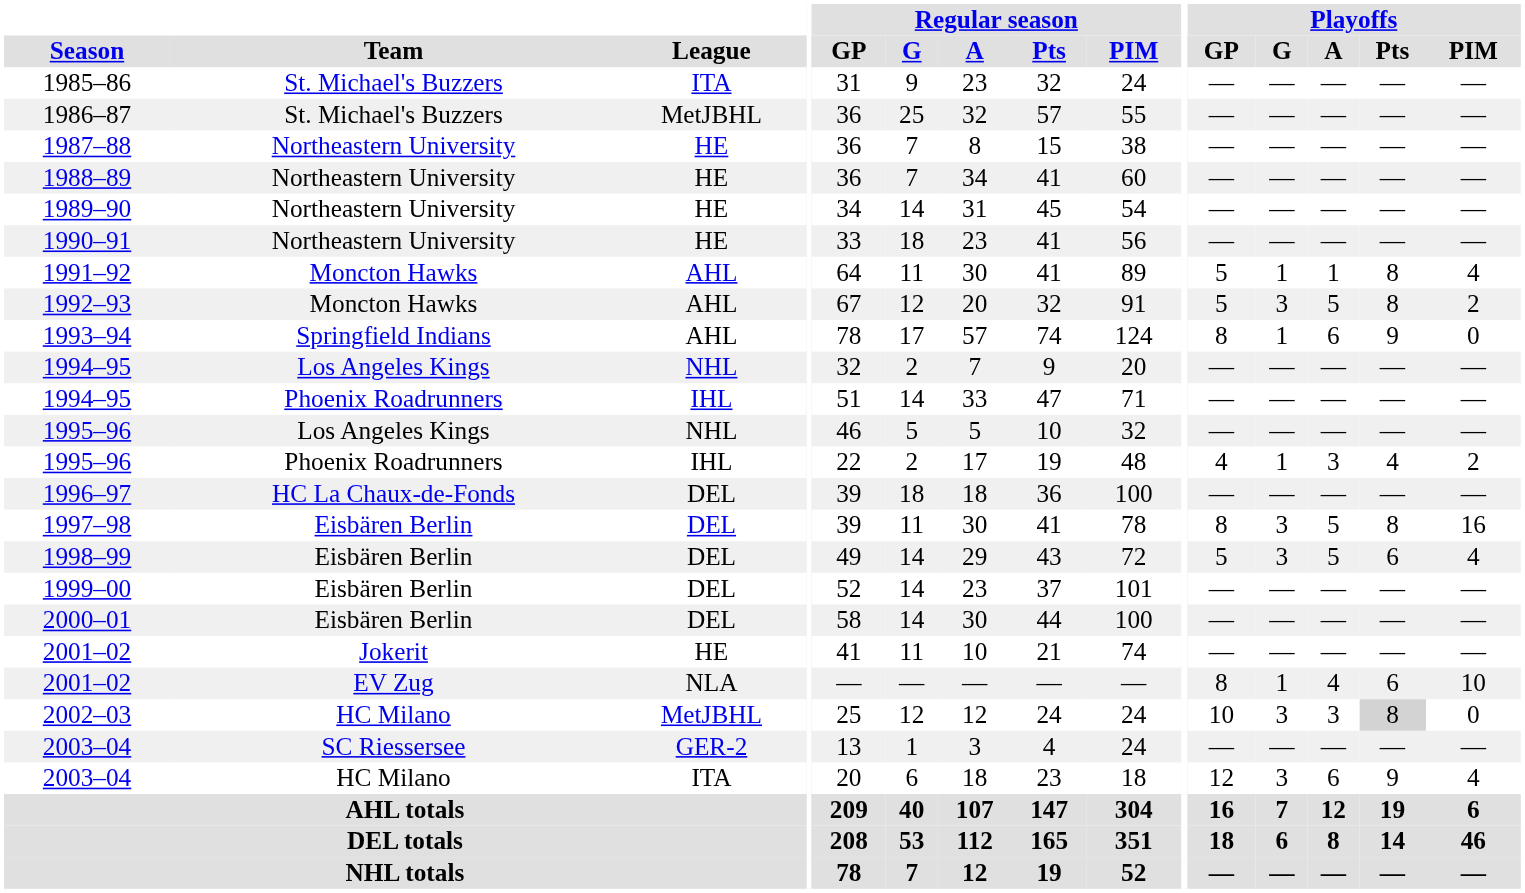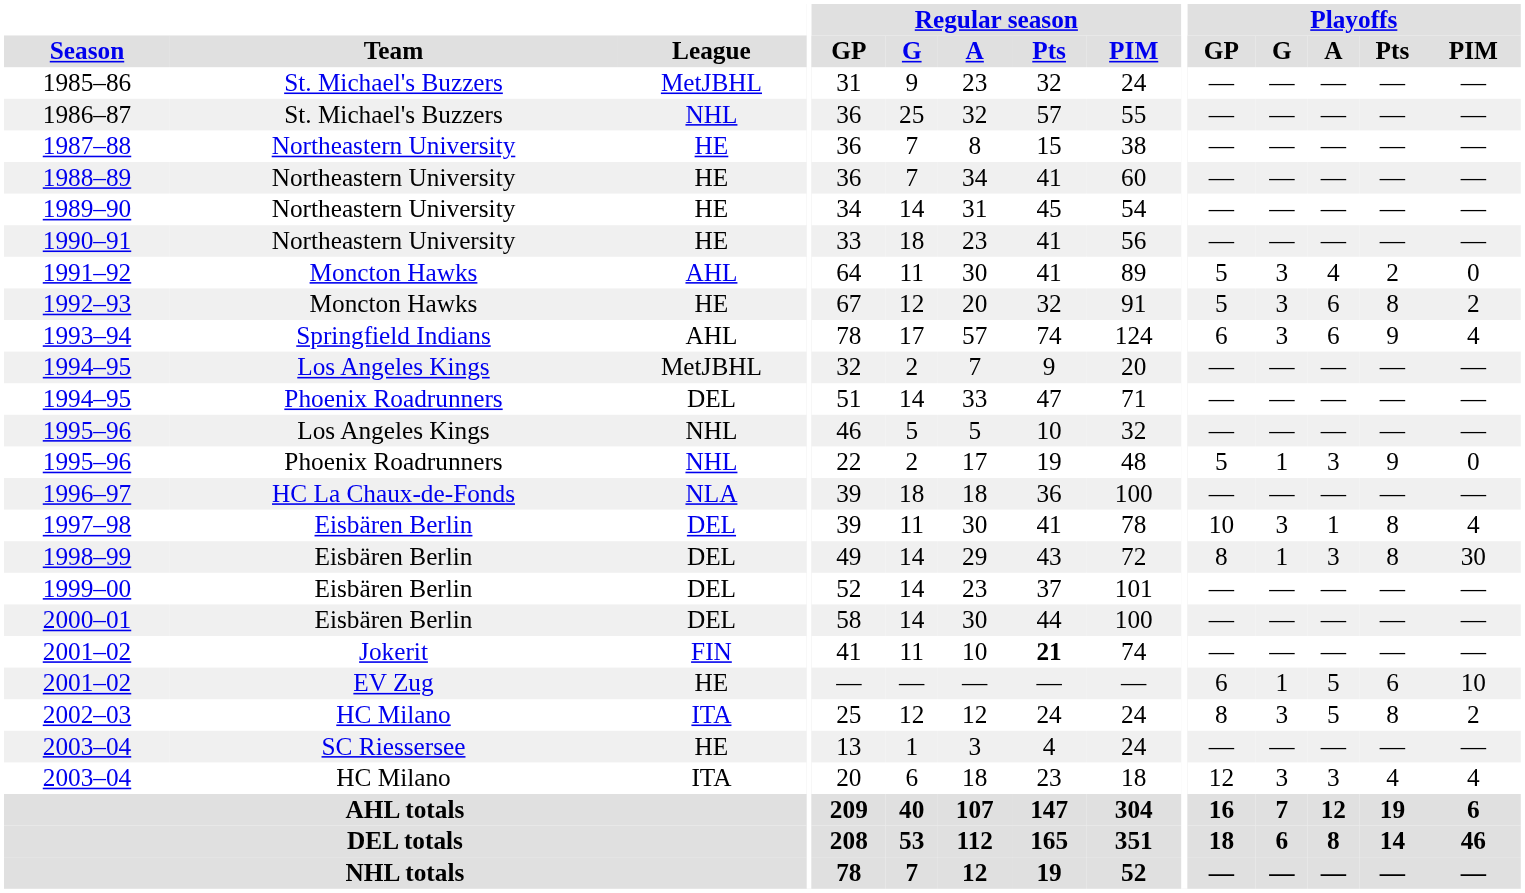 <table border="0" cellpadding="1" cellspacing="0" style="text-align:center; width:60em">
 <tr bgcolor="#e0e0e0">
 <th colspan="3" bgcolor="#ffffff"></th>
 <th rowspan="100" bgcolor="#ffffff"></th>
 <th colspan="5"><a href='#'>Regular season</a></th>
 <th rowspan="100" bgcolor="#ffffff"></th>
 <th colspan="5"><a href='#'>Playoffs</a></th>
 </tr>
 <tr bgcolor="#e0e0e0">
 <th><a href='#'>Season</a></th>
 <th>Team</th>
 <th>League</th>
 <th>GP</th>
 <th><a href='#'>G</a></th>
 <th><a href='#'>A</a></th>
 <th><a href='#'>Pts</a></th>
 <th><a href='#'>PIM</a></th>
 <th>GP</th>
 <th>G</th>
 <th>A</th>
 <th>Pts</th>
 <th>PIM</th>
 </tr>
 <tr>
 <td>1985–86</td>
 <td><a href='#'>St. Michael's Buzzers</a></td>
-<td><a href='#'>ITA</a></td>
+<td><a href='#'>MetJBHL</a></td>
 <td>31</td>
 <td>9</td>
 <td>23</td>
 <td>32</td>
 <td>24</td>
 <td>—</td>
 <td>—</td>
 <td>—</td>
 <td>—</td>
 <td>—</td>
 </tr>
 <tr bgcolor="#f0f0f0">
 <td>1986–87</td>
 <td>St. Michael's Buzzers</td>
-<td>MetJBHL</td>
+<td><a href='#'>NHL</a></td>
 <td>36</td>
 <td>25</td>
 <td>32</td>
 <td>57</td>
 <td>55</td>
 <td>—</td>
 <td>—</td>
 <td>—</td>
 <td>—</td>
 <td>—</td>
 </tr>
 <tr>
 <td><a href='#'>1987–88</a></td>
 <td><a href='#'>Northeastern University</a></td>
 <td><a href='#'>HE</a></td>
 <td>36</td>
 <td>7</td>
 <td>8</td>
 <td>15</td>
 <td>38</td>
 <td>—</td>
 <td>—</td>
 <td>—</td>
 <td>—</td>
 <td>—</td>
 </tr>
 <tr bgcolor="#f0f0f0">
 <td><a href='#'>1988–89</a></td>
 <td>Northeastern University</td>
 <td>HE</td>
 <td>36</td>
 <td>7</td>
 <td>34</td>
 <td>41</td>
 <td>60</td>
 <td>—</td>
 <td>—</td>
 <td>—</td>
 <td>—</td>
 <td>—</td>
 </tr>
 <tr>
 <td><a href='#'>1989–90</a></td>
 <td>Northeastern University</td>
 <td>HE</td>
 <td>34</td>
 <td>14</td>
 <td>31</td>
 <td>45</td>
 <td>54</td>
 <td>—</td>
 <td>—</td>
 <td>—</td>
 <td>—</td>
 <td>—</td>
 </tr>
 <tr bgcolor="#f0f0f0">
 <td><a href='#'>1990–91</a></td>
 <td>Northeastern University</td>
 <td>HE</td>
 <td>33</td>
 <td>18</td>
 <td>23</td>
 <td>41</td>
 <td>56</td>
 <td>—</td>
 <td>—</td>
 <td>—</td>
 <td>—</td>
 <td>—</td>
 </tr>
 <tr>
 <td><a href='#'>1991–92</a></td>
 <td><a href='#'>Moncton Hawks</a></td>
 <td><a href='#'>AHL</a></td>
 <td>64</td>
 <td>11</td>
 <td>30</td>
 <td>41</td>
 <td>89</td>
 <td>5</td>
-<td>1</td>
-<td>1</td>
-<td>8</td>
+<td>3</td>
 <td>4</td>
+<td>2</td>
+<td>0</td>
 </tr>
 <tr bgcolor="#f0f0f0">
 <td><a href='#'>1992–93</a></td>
 <td>Moncton Hawks</td>
-<td>AHL</td>
+<td>HE</td>
 <td>67</td>
 <td>12</td>
 <td>20</td>
 <td>32</td>
 <td>91</td>
 <td>5</td>
 <td>3</td>
-<td>5</td>
+<td>6</td>
 <td>8</td>
 <td>2</td>
 </tr>
 <tr>
 <td><a href='#'>1993–94</a></td>
 <td><a href='#'>Springfield Indians</a></td>
 <td>AHL</td>
 <td>78</td>
 <td>17</td>
 <td>57</td>
 <td>74</td>
 <td>124</td>
-<td>8</td>
-<td>1</td>
+<td>6</td>
+<td>3</td>
 <td>6</td>
 <td>9</td>
-<td>0</td>
+<td>4</td>
 </tr>
 <tr bgcolor="#f0f0f0">
 <td><a href='#'>1994–95</a></td>
 <td><a href='#'>Los Angeles Kings</a></td>
-<td><a href='#'>NHL</a></td>
+<td>MetJBHL</td>
 <td>32</td>
 <td>2</td>
 <td>7</td>
 <td>9</td>
 <td>20</td>
 <td>—</td>
 <td>—</td>
 <td>—</td>
 <td>—</td>
 <td>—</td>
 </tr>
 <tr>
 <td><a href='#'>1994–95</a></td>
 <td><a href='#'>Phoenix Roadrunners</a></td>
-<td><a href='#'>IHL</a></td>
+<td>DEL</td>
 <td>51</td>
 <td>14</td>
 <td>33</td>
 <td>47</td>
 <td>71</td>
 <td>—</td>
 <td>—</td>
 <td>—</td>
 <td>—</td>
 <td>—</td>
 </tr>
 <tr bgcolor="#f0f0f0">
 <td><a href='#'>1995–96</a></td>
 <td>Los Angeles Kings</td>
 <td>NHL</td>
 <td>46</td>
 <td>5</td>
 <td>5</td>
 <td>10</td>
 <td>32</td>
 <td>—</td>
 <td>—</td>
 <td>—</td>
 <td>—</td>
 <td>—</td>
 </tr>
 <tr>
 <td><a href='#'>1995–96</a></td>
 <td>Phoenix Roadrunners</td>
-<td>IHL</td>
+<td><a href='#'>NHL</a></td>
 <td>22</td>
 <td>2</td>
 <td>17</td>
 <td>19</td>
 <td>48</td>
-<td>4</td>
+<td>5</td>
 <td>1</td>
 <td>3</td>
-<td>4</td>
-<td>2</td>
+<td>9</td>
+<td>0</td>
 </tr>
 <tr bgcolor="#f0f0f0">
 <td><a href='#'>1996–97</a></td>
 <td><a href='#'>HC La Chaux-de-Fonds</a></td>
-<td>DEL</td>
+<td><a href='#'>NLA</a></td>
 <td>39</td>
 <td>18</td>
 <td>18</td>
 <td>36</td>
 <td>100</td>
 <td>—</td>
 <td>—</td>
 <td>—</td>
 <td>—</td>
 <td>—</td>
 </tr>
 <tr>
 <td><a href='#'>1997–98</a></td>
 <td><a href='#'>Eisbären Berlin</a></td>
 <td><a href='#'>DEL</a></td>
 <td>39</td>
 <td>11</td>
 <td>30</td>
 <td>41</td>
 <td>78</td>
+<td>10</td>
+<td>3</td>
+<td>1</td>
 <td>8</td>
-<td>3</td>
-<td>5</td>
-<td>8</td>
-<td>16</td>
+<td>4</td>
 </tr>
 <tr bgcolor="#f0f0f0">
 <td><a href='#'>1998–99</a></td>
 <td>Eisbären Berlin</td>
 <td>DEL</td>
 <td>49</td>
 <td>14</td>
 <td>29</td>
 <td>43</td>
 <td>72</td>
-<td>5</td>
+<td>8</td>
+<td>1</td>
 <td>3</td>
-<td>5</td>
-<td>6</td>
-<td>4</td>
+<td>8</td>
+<td>30</td>
 </tr>
 <tr>
 <td><a href='#'>1999–00</a></td>
 <td>Eisbären Berlin</td>
 <td>DEL</td>
 <td>52</td>
 <td>14</td>
 <td>23</td>
 <td>37</td>
 <td>101</td>
 <td>—</td>
 <td>—</td>
 <td>—</td>
 <td>—</td>
 <td>—</td>
 </tr>
 <tr bgcolor="#f0f0f0">
 <td><a href='#'>2000–01</a></td>
 <td>Eisbären Berlin</td>
 <td>DEL</td>
 <td>58</td>
 <td>14</td>
 <td>30</td>
 <td>44</td>
 <td>100</td>
 <td>—</td>
 <td>—</td>
 <td>—</td>
 <td>—</td>
 <td>—</td>
 </tr>
 <tr>
 <td><a href='#'>2001–02</a></td>
 <td><a href='#'>Jokerit</a></td>
-<td>HE</td>
+<td><a href='#'>FIN</a></td>
 <td>41</td>
 <td>11</td>
 <td>10</td>
-<td>21</td>
+<td><strong>21</strong></td>
 <td>74</td>
 <td>—</td>
 <td>—</td>
 <td>—</td>
 <td>—</td>
 <td>—</td>
 </tr>
 <tr bgcolor="#f0f0f0">
 <td><a href='#'>2001–02</a></td>
 <td><a href='#'>EV Zug</a></td>
-<td>NLA</td>
+<td>HE</td>
 <td>—</td>
 <td>—</td>
 <td>—</td>
 <td>—</td>
 <td>—</td>
-<td>8</td>
+<td>6</td>
 <td>1</td>
-<td>4</td>
+<td>5</td>
 <td>6</td>
 <td>10</td>
 </tr>
 <tr>
 <td><a href='#'>2002–03</a></td>
 <td><a href='#'>HC Milano</a></td>
-<td><a href='#'>MetJBHL</a></td>
+<td><a href='#'>ITA</a></td>
 <td>25</td>
 <td>12</td>
 <td>12</td>
 <td>24</td>
 <td>24</td>
-<td>10</td>
+<td>8</td>
 <td>3</td>
-<td>3</td>
-<td style="background: lightgrey;">8</td>
-<td>0</td>
+<td>5</td>
+<td>8</td>
+<td>2</td>
 </tr>
 <tr bgcolor="#f0f0f0">
 <td><a href='#'>2003–04</a></td>
 <td><a href='#'>SC Riessersee</a></td>
-<td><a href='#'>GER-2</a></td>
+<td>HE</td>
 <td>13</td>
 <td>1</td>
 <td>3</td>
 <td>4</td>
 <td>24</td>
 <td>—</td>
 <td>—</td>
 <td>—</td>
 <td>—</td>
 <td>—</td>
 </tr>
 <tr>
 <td><a href='#'>2003–04</a></td>
 <td>HC Milano</td>
 <td>ITA</td>
 <td>20</td>
 <td>6</td>
 <td>18</td>
 <td>23</td>
 <td>18</td>
 <td>12</td>
 <td>3</td>
-<td>6</td>
-<td>9</td>
+<td>3</td>
+<td>4</td>
 <td>4</td>
 </tr>
 <tr bgcolor="#e0e0e0">
 <th colspan="3">AHL totals</th>
 <th>209</th>
 <th>40</th>
 <th>107</th>
 <th>147</th>
 <th>304</th>
 <th>16</th>
 <th>7</th>
 <th>12</th>
 <th>19</th>
 <th>6</th>
 </tr>
 <tr bgcolor="#e0e0e0">
 <th colspan="3">DEL totals</th>
 <th>208</th>
 <th>53</th>
 <th>112</th>
 <th>165</th>
 <th>351</th>
 <th>18</th>
 <th>6</th>
 <th>8</th>
 <th>14</th>
 <th>46</th>
 </tr>
 <tr bgcolor="#e0e0e0">
 <th colspan="3">NHL totals</th>
 <th>78</th>
 <th>7</th>
 <th>12</th>
 <th>19</th>
 <th>52</th>
 <th>—</th>
 <th>—</th>
 <th>—</th>
 <th>—</th>
 <th>—</th>
 </tr>
 </table>
